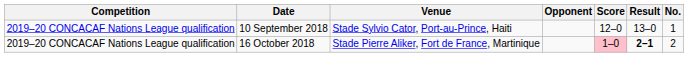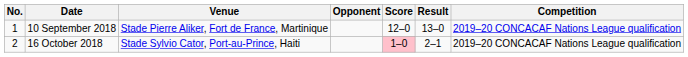 <table class="wikitable sortable">
 <tr>
-<th scope="col">Competition</th>
+<th scope="col">No.</th>
 <th scope="col">Date</th>
 <th scope="col">Venue</th>
 <th scope="col">Opponent</th>
 <th scope="col">Score</th>
 <th scope="col">Result</th>
-<th scope="col">No.</th>
+<th scope="col">Competition</th>
 </tr>
 <tr>
-<td><a href='#'>2019–20 CONCACAF Nations League qualification</a></td>
+<td align="center">1</td>
 <td>10 September 2018</td>
-<td><a href='#'>Stade Sylvio Cator</a>, <a href='#'>Port-au-Prince</a>, Haiti</td>
+<td><a href='#'>Stade Pierre Aliker</a>, <a href='#'>Fort de France</a>, Martinique</td>
 <td></td>
 <td align="center">12–0</td>
 <td align="center">13–0</td>
-<td align="center">1</td>
+<td><a href='#'>2019–20 CONCACAF Nations League qualification</a></td>
 </tr>
 <tr>
-<td>2019–20 CONCACAF Nations League qualification</td>
+<td align="center">2</td>
 <td>16 October 2018</td>
-<td><a href='#'>Stade Pierre Aliker</a>, <a href='#'>Fort de France</a>, Martinique</td>
+<td><a href='#'>Stade Sylvio Cator</a>, <a href='#'>Port-au-Prince</a>, Haiti</td>
 <td></td>
 <td align="center" style="background: pink;">1–0</td>
-<td align="center"><strong>2–1</strong></td>
-<td align="center">2</td>
+<td align="center">2–1</td>
+<td>2019–20 CONCACAF Nations League qualification</td>
 </tr>
 </table>
